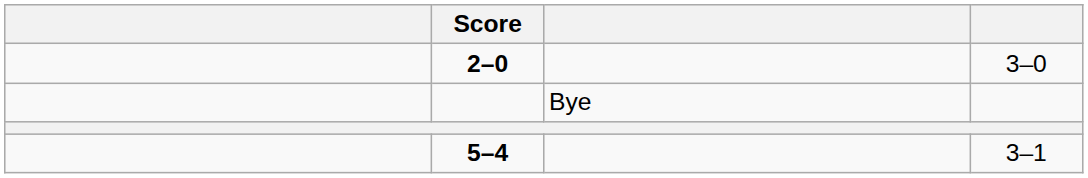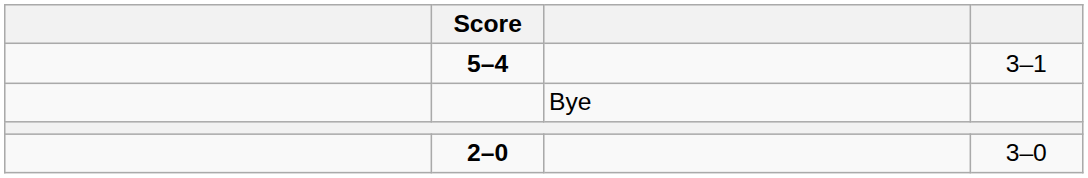 <table class="wikitable" style="text-align: center; ">
 <tr>
 <th align="right" width="270"></th>
 <th width="65">Score</th>
 <th align="left" width="270"></th>
 <th width="65"></th>
 </tr>
 <tr>
 <td align="left"><strong></strong></td>
-<td><strong>2–0</strong></td>
+<td><strong>5–4</strong></td>
 <td align="left"></td>
-<td>3–0 <strong></strong></td>
+<td>3–1 <strong></strong></td>
 </tr>
 <tr>
 <td align="left"><strong></strong></td>
 <td></td>
 <td align="left">Bye</td>
 <td></td>
 </tr>
 <tr>
 <th colspan="4"></th>
 </tr>
 <tr>
 <td align="left"><strong></strong></td>
-<td><strong>5–4</strong></td>
+<td><strong>2–0</strong></td>
 <td align="left"></td>
-<td>3–1 <strong></strong></td>
+<td>3–0 <strong></strong></td>
 </tr>
 </table>
